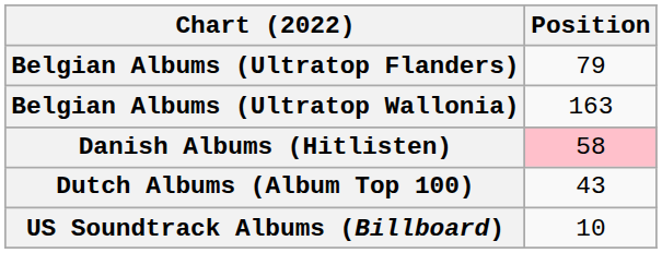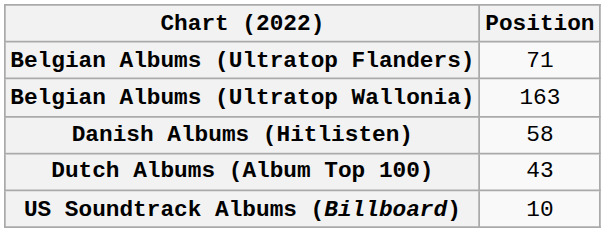 <table class="wikitable sortable plainrowheaders" style="text-align:center">
 <tr>
 <th scope="col">Chart (2022)</th>
 <th scope="col">Position</th>
 </tr>
 <tr>
 <th scope="row">Belgian Albums (Ultratop Flanders)</th>
-<td>79</td>
+<td>71</td>
 </tr>
 <tr>
 <th scope="row">Belgian Albums (Ultratop Wallonia)</th>
 <td>163</td>
 </tr>
 <tr>
 <th scope="row">Danish Albums (Hitlisten)</th>
-<td style="background: pink;">58</td>
+<td>58</td>
 </tr>
 <tr>
 <th scope="row">Dutch Albums (Album Top 100)</th>
 <td>43</td>
 </tr>
 <tr>
 <th scope="row">US Soundtrack Albums (<em>Billboard</em>)</th>
 <td>10</td>
 </tr>
 </table>
